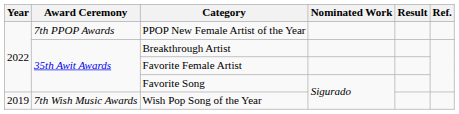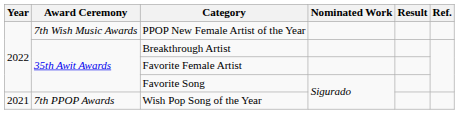 <table class="wikitable">
 <tr>
 <th>Year</th>
 <th>Award Ceremony</th>
 <th>Category</th>
 <th>Nominated Work</th>
 <th>Result</th>
 <th>Ref.</th>
 </tr>
 <tr>
 <td rowspan="4">2022</td>
-<td><em>7th PPOP Awards</em></td>
+<td><em>7th Wish Music Awards</em></td>
 <td>PPOP New Female Artist of the Year</td>
 <td></td>
 <td></td>
 <td></td>
 </tr>
 <tr>
 <td rowspan="3"><em><a href='#'>35th Awit Awards</a></em></td>
 <td>Breakthrough Artist</td>
 <td></td>
 <td></td>
 <td rowspan="3"></td>
 </tr>
 <tr>
 <td>Favorite Female Artist</td>
 <td></td>
 <td></td>
 </tr>
 <tr>
 <td>Favorite Song</td>
 <td rowspan="2"><em>Sigurado</em></td>
 <td></td>
 </tr>
 <tr>
-<td>2019</td>
-<td><em>7th Wish Music Awards</em></td>
+<td>2021</td>
+<td><em>7th PPOP Awards</em></td>
 <td>Wish Pop Song of the Year</td>
 <td></td>
 <td></td>
 </tr>
 </table>
